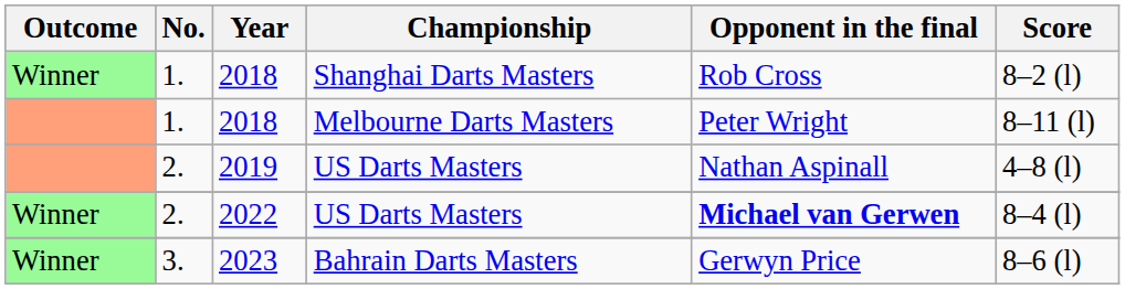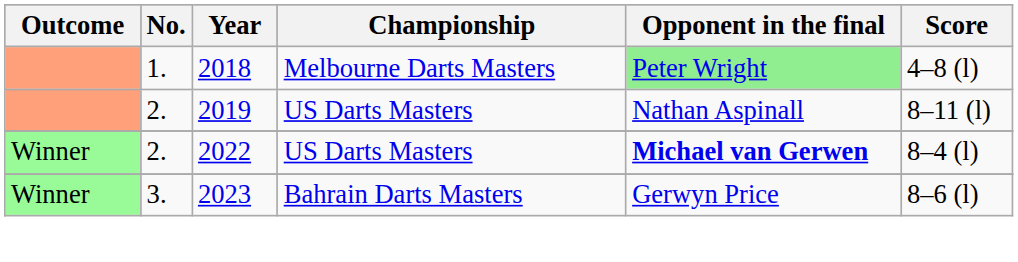 <table class=" sortable wikitable">
 <tr>
 <th style="width:80px;">Outcome</th>
 <th style="width:20px;">No.</th>
 <th style="width:50px;">Year</th>
 <th style="width:250px;">Championship</th>
 <th style="width:200px;">Opponent in the final</th>
 <th style="width:70px;">Score</th>
 </tr>
-<tr style=>
-<td style="background:#98FB98">Winner</td>
-<td>1.</td>
-<td><a href='#'>2018</a></td>
-<td><a href='#'>Shanghai Darts Masters</a></td>
-<td> <a href='#'>Rob Cross</a></td>
-<td>8–2 (l)</td>
-</tr>
 <tr>
 <td style="background:#ffa07a"></td>
 <td>1.</td>
 <td><a href='#'>2018</a></td>
 <td><a href='#'>Melbourne Darts Masters</a></td>
-<td> <a href='#'>Peter Wright</a></td>
-<td>8–11 (l)</td>
+<td style="background: lightgreen;"> <a href='#'>Peter Wright</a></td>
+<td>4–8 (l)</td>
 </tr>
 <tr>
 <td style="background:#ffa07a"></td>
 <td>2.</td>
 <td><a href='#'>2019</a></td>
 <td><a href='#'>US Darts Masters</a></td>
 <td> <a href='#'>Nathan Aspinall</a></td>
-<td>4–8 (l)</td>
+<td>8–11 (l)</td>
 </tr>
 <tr>
 </tr>
 <tr style=>
 <td style="background:#98FB98">Winner</td>
 <td>2.</td>
 <td><a href='#'>2022</a></td>
 <td><a href='#'>US Darts Masters</a></td>
 <td><strong> <a href='#'>Michael van Gerwen</a></strong></td>
 <td>8–4 (l)</td>
 </tr>
 <tr>
 </tr>
 <tr style=>
 <td style="background:#98FB98">Winner</td>
 <td>3.</td>
 <td><a href='#'>2023</a></td>
 <td><a href='#'>Bahrain Darts Masters</a></td>
 <td> <a href='#'>Gerwyn Price</a></td>
 <td>8–6 (l)</td>
 </tr>
 </table>
